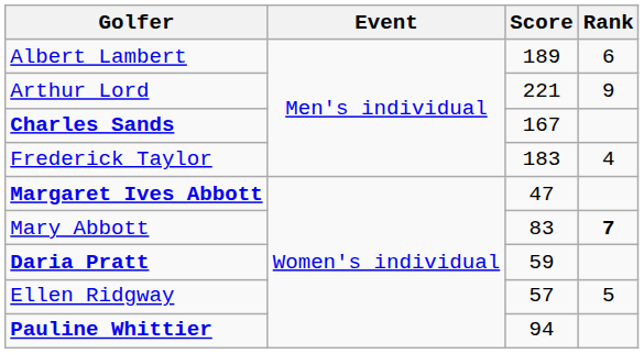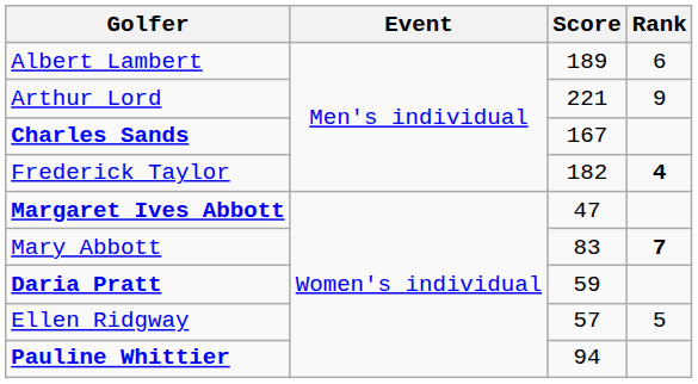 <table class=wikitable>
 <tr>
 <th>Golfer</th>
 <th>Event</th>
 <th>Score</th>
 <th>Rank</th>
 </tr>
 <tr align=center>
 <td align=left><a href='#'>Albert Lambert</a></td>
 <td rowspan=4><a href='#'>Men's individual</a></td>
 <td>189</td>
 <td>6</td>
 </tr>
 <tr align=center>
 <td align=left><a href='#'>Arthur Lord</a></td>
 <td>221</td>
 <td>9</td>
 </tr>
 <tr align=center>
 <td align=left><strong><a href='#'>Charles Sands</a></strong></td>
 <td>167</td>
 <td></td>
 </tr>
 <tr align=center>
 <td align=left><a href='#'>Frederick Taylor</a></td>
-<td>183</td>
-<td>4</td>
+<td>182</td>
+<td><strong>4</strong></td>
 </tr>
 <tr align=center>
 <td align=left><strong><a href='#'>Margaret Ives Abbott</a></strong></td>
 <td rowspan=5><a href='#'>Women's individual</a></td>
 <td>47</td>
 <td></td>
 </tr>
 <tr align=center>
 <td align=left><a href='#'>Mary Abbott</a></td>
 <td>83</td>
 <td><strong>7</strong></td>
 </tr>
 <tr align=center>
 <td align=left><strong><a href='#'>Daria Pratt</a></strong></td>
 <td>59</td>
 <td></td>
 </tr>
 <tr align=center>
 <td align=left><a href='#'>Ellen Ridgway</a></td>
 <td>57</td>
 <td>5</td>
 </tr>
 <tr align=center>
 <td align=left><strong><a href='#'>Pauline Whittier</a></strong></td>
 <td>94</td>
 <td></td>
 </tr>
 </table>
